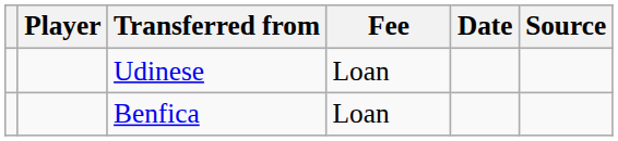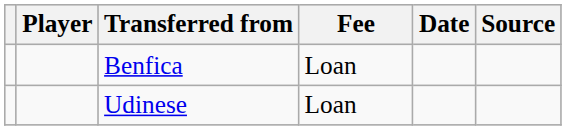 <table class="wikitable plainrowheaders sortable">
 <tr>
 <th></th>
 <th scope="col">Player</th>
 <th>Transferred from</th>
 <th style="width: 65px;">Fee</th>
 <th scope="col">Date</th>
 <th scope="col">Source</th>
 </tr>
 <tr>
 <td align="center"></td>
 <td></td>
-<td> <a href='#'>Udinese</a></td>
+<td> <a href='#'>Benfica</a></td>
 <td>Loan</td>
 <td></td>
 <td></td>
 </tr>
 <tr>
 <td align="center"></td>
 <td></td>
-<td> <a href='#'>Benfica</a></td>
+<td> <a href='#'>Udinese</a></td>
 <td>Loan</td>
 <td></td>
 <td></td>
 </tr>
 </table>
